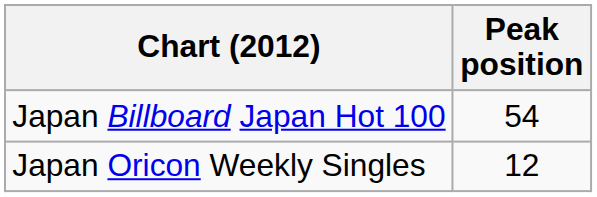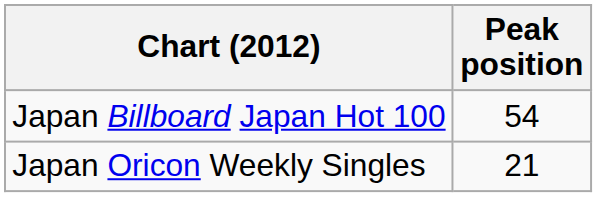 <table class="wikitable">
 <tr>
 <th>Chart (2012)</th>
 <th>Peak<br>position</th>
 </tr>
 <tr>
 <td>Japan <em><a href='#'>Billboard</a></em> <a href='#'>Japan Hot 100</a></td>
 <td align="center">54</td>
 </tr>
 <tr>
 <td>Japan <a href='#'>Oricon</a> Weekly Singles</td>
-<td align="center">12</td>
+<td align="center">21</td>
 </tr>
 </table>
